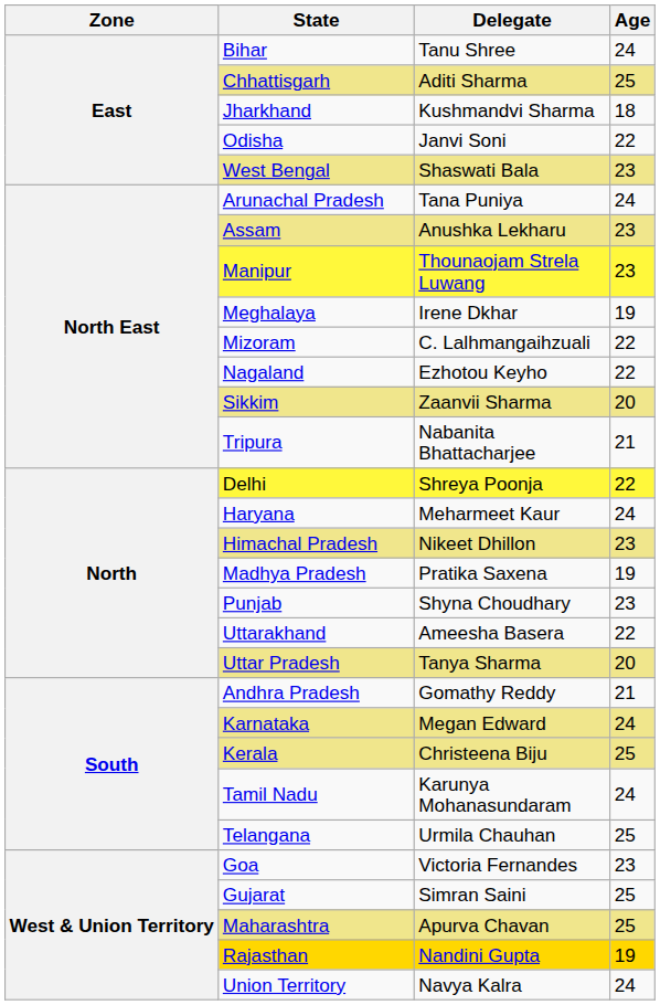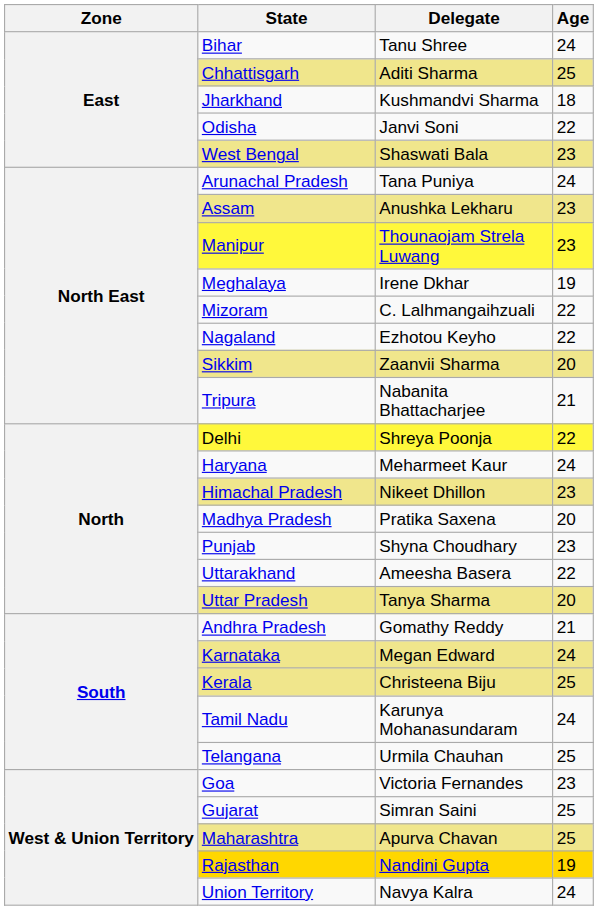 <table class="wikitable sortable" style="font-size: 95%;">
 <tr>
 <th>Zone</th>
 <th width=150px>State</th>
 <th width=150px>Delegate</th>
 <th>Age</th>
 </tr>
 <tr>
 <th rowspan=5>East</th>
 <td><a href='#'>Bihar</a></td>
 <td>Tanu Shree</td>
 <td>24</td>
 </tr>
 <tr style="background-color:khaki">
 <td><a href='#'>Chhattisgarh</a></td>
 <td>Aditi Sharma</td>
 <td>25</td>
 </tr>
 <tr>
 <td><a href='#'>Jharkhand</a></td>
 <td>Kushmandvi Sharma</td>
 <td>18</td>
 </tr>
 <tr>
 <td><a href='#'>Odisha</a></td>
 <td>Janvi Soni</td>
 <td>22</td>
 </tr>
 <tr style="background-color:khaki">
 <td><a href='#'>West Bengal</a></td>
 <td>Shaswati Bala</td>
 <td>23</td>
 </tr>
 <tr>
 <th rowspan=8>North East</th>
 <td><a href='#'>Arunachal Pradesh</a></td>
 <td>Tana Puniya</td>
 <td>24</td>
 </tr>
 <tr style="background-color:khaki">
 <td><a href='#'>Assam</a></td>
 <td>Anushka Lekharu</td>
 <td>23</td>
 </tr>
 <tr style="background-color:#FFF83B">
 <td><a href='#'>Manipur</a></td>
 <td><a href='#'>Thounaojam Strela Luwang</a></td>
 <td>23</td>
 </tr>
 <tr>
 <td><a href='#'>Meghalaya</a></td>
 <td>Irene Dkhar</td>
 <td>19</td>
 </tr>
 <tr>
 <td><a href='#'>Mizoram</a></td>
 <td>C. Lalhmangaihzuali</td>
 <td>22</td>
 </tr>
 <tr>
 <td><a href='#'>Nagaland</a></td>
 <td>Ezhotou Keyho</td>
 <td>22</td>
 </tr>
 <tr style="background-color:khaki">
 <td><a href='#'>Sikkim</a></td>
 <td>Zaanvii Sharma</td>
 <td>20</td>
 </tr>
 <tr>
 <td><a href='#'>Tripura</a></td>
 <td>Nabanita Bhattacharjee</td>
 <td>21</td>
 </tr>
 <tr>
 <th rowspan=7>North</th>
 <td style="background-color:#FFF83B">Delhi</td>
 <td style="background-color:#FFF83B">Shreya Poonja</td>
 <td style="background-color:#FFF83B">22</td>
 </tr>
 <tr>
 <td><a href='#'>Haryana</a></td>
 <td>Meharmeet Kaur</td>
 <td>24</td>
 </tr>
 <tr style="background-color:khaki">
 <td><a href='#'>Himachal Pradesh</a></td>
 <td>Nikeet Dhillon</td>
 <td>23</td>
 </tr>
 <tr>
 <td><a href='#'>Madhya Pradesh</a></td>
 <td>Pratika Saxena</td>
-<td>19</td>
+<td>20</td>
 </tr>
 <tr>
 <td><a href='#'>Punjab</a></td>
 <td>Shyna Choudhary</td>
 <td>23</td>
 </tr>
 <tr>
 <td><a href='#'>Uttarakhand</a></td>
 <td>Ameesha Basera</td>
 <td>22</td>
 </tr>
 <tr style="background-color:khaki">
 <td><a href='#'>Uttar Pradesh</a></td>
 <td>Tanya Sharma</td>
 <td>20</td>
 </tr>
 <tr>
 <th rowspan=5><a href='#'>South</a></th>
 <td><a href='#'>Andhra Pradesh</a></td>
 <td>Gomathy Reddy</td>
 <td>21</td>
 </tr>
 <tr style="background-color:khaki">
 <td><a href='#'>Karnataka</a></td>
 <td>Megan Edward</td>
 <td>24</td>
 </tr>
 <tr style="background-color:khaki">
 <td><a href='#'>Kerala</a></td>
 <td>Christeena Biju</td>
 <td>25</td>
 </tr>
 <tr>
 <td><a href='#'>Tamil Nadu</a></td>
 <td>Karunya Mohanasundaram</td>
 <td>24</td>
 </tr>
 <tr>
 <td><a href='#'>Telangana</a></td>
 <td>Urmila Chauhan</td>
 <td>25</td>
 </tr>
 <tr>
 <th rowspan=5>West & Union Territory</th>
 <td><a href='#'>Goa</a></td>
 <td>Victoria Fernandes</td>
 <td>23</td>
 </tr>
 <tr>
 <td><a href='#'>Gujarat</a></td>
 <td>Simran Saini</td>
 <td>25</td>
 </tr>
 <tr style="background-color:khaki">
 <td><a href='#'>Maharashtra</a></td>
 <td>Apurva Chavan</td>
 <td>25</td>
 </tr>
 <tr style="background-color:Gold">
 <td><a href='#'>Rajasthan</a></td>
 <td><a href='#'>Nandini Gupta</a></td>
 <td>19</td>
 </tr>
 <tr>
 <td><a href='#'>Union Territory</a></td>
 <td>Navya Kalra</td>
 <td>24</td>
 </tr>
 </table>
